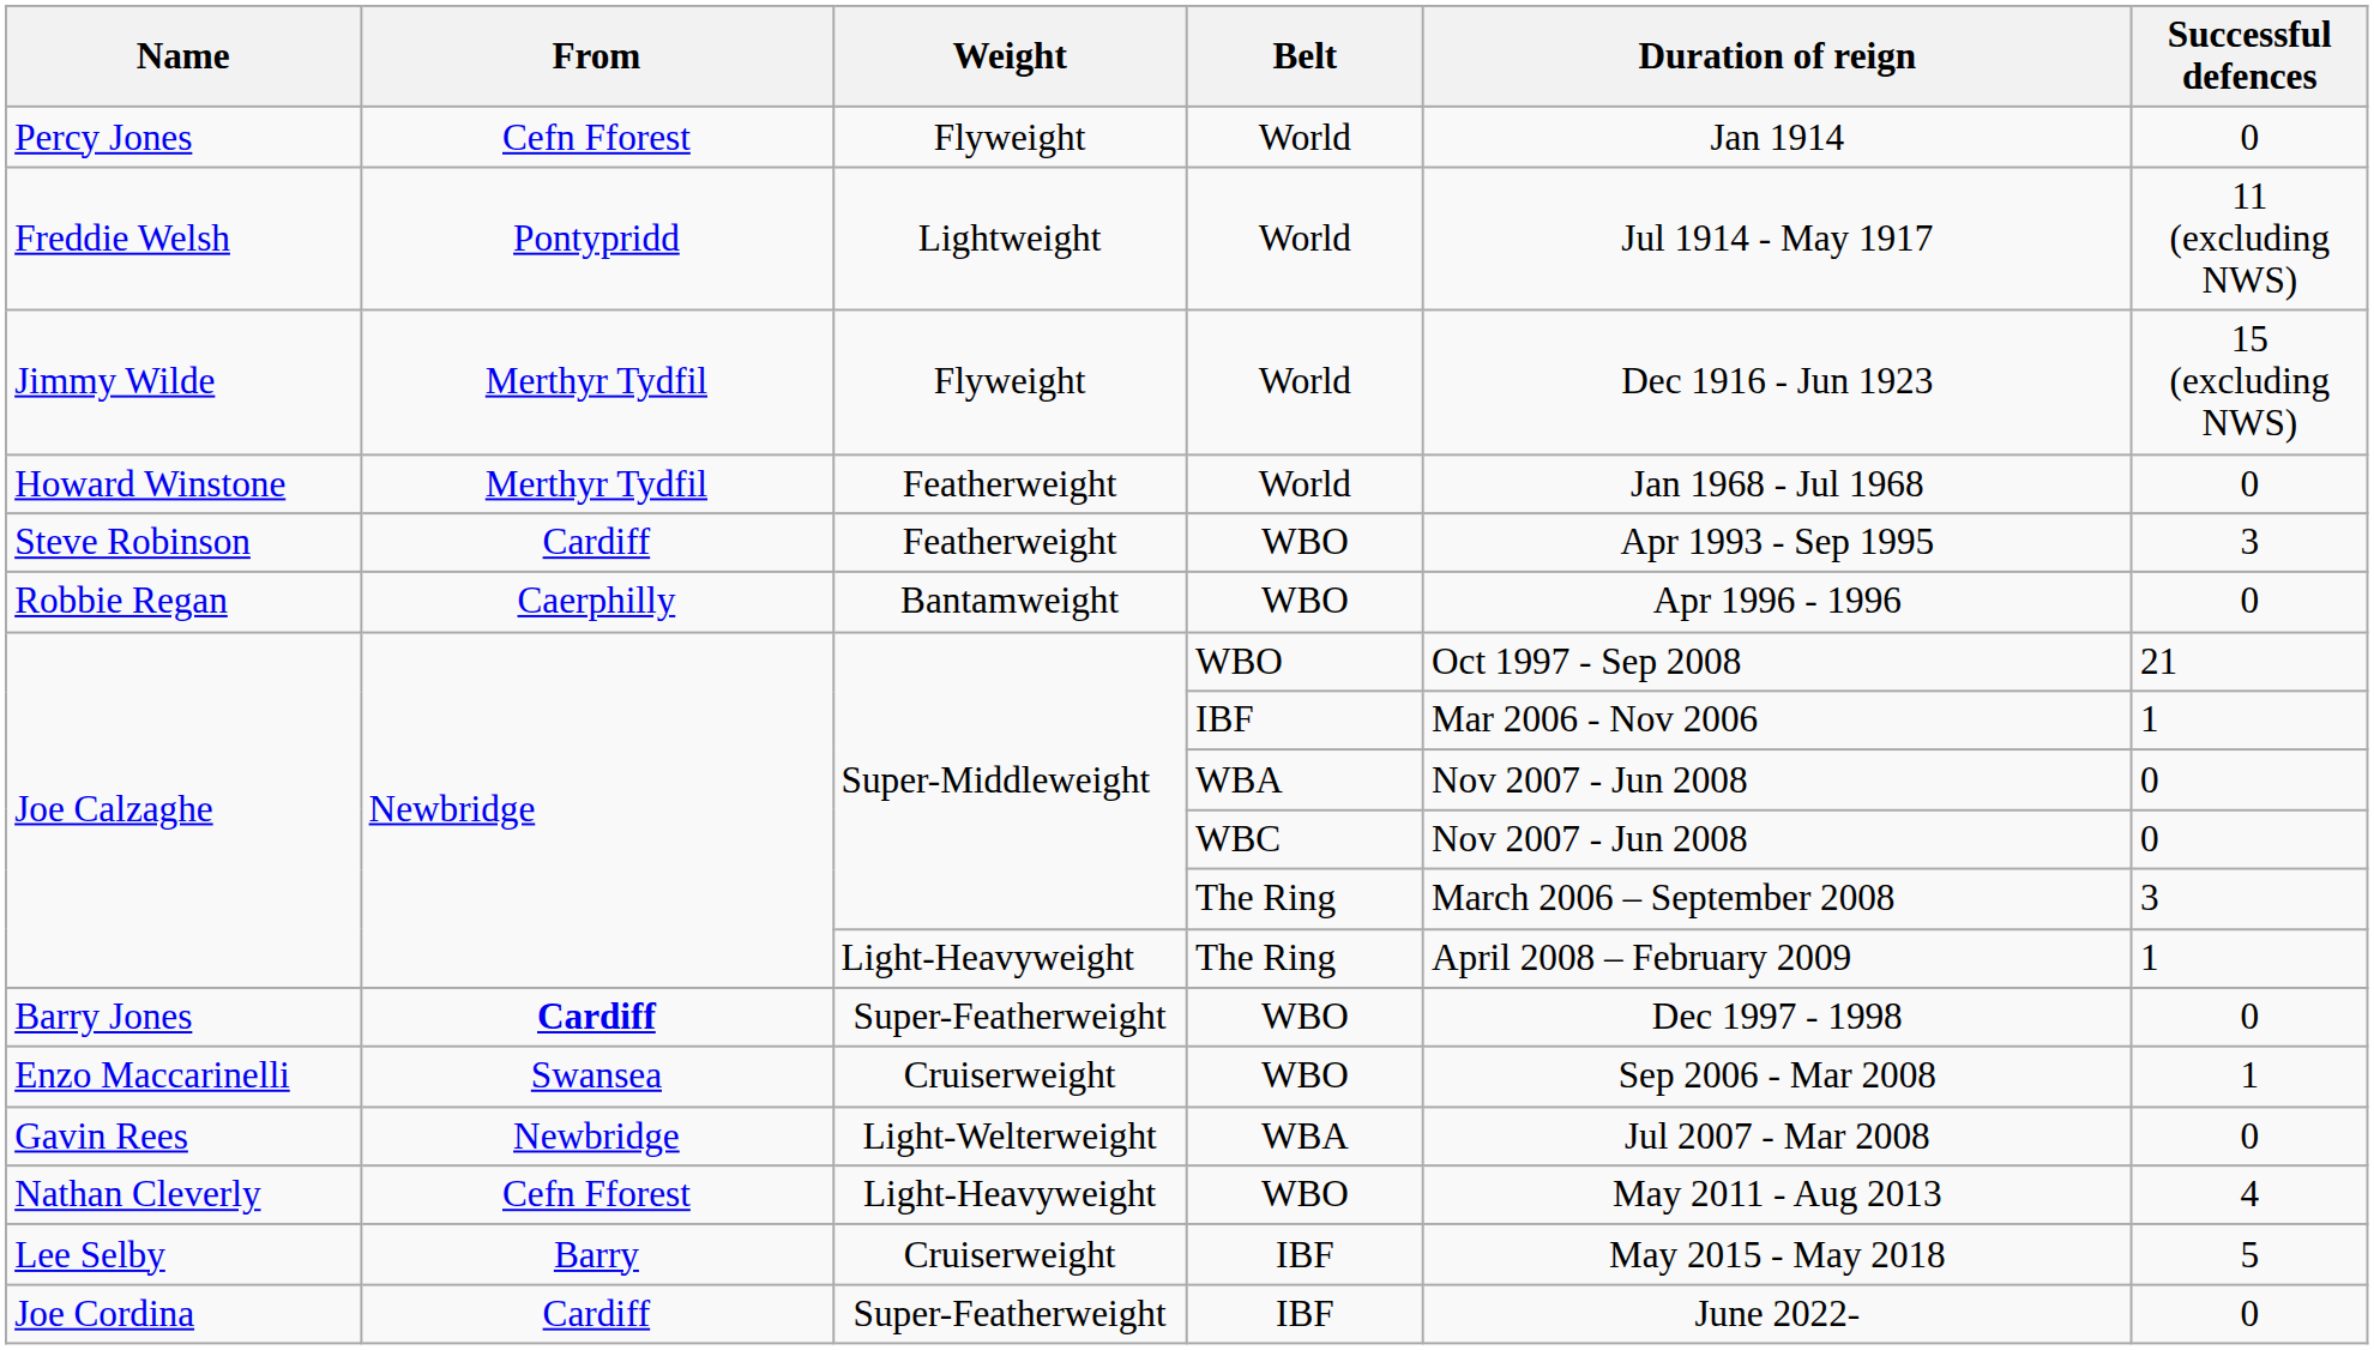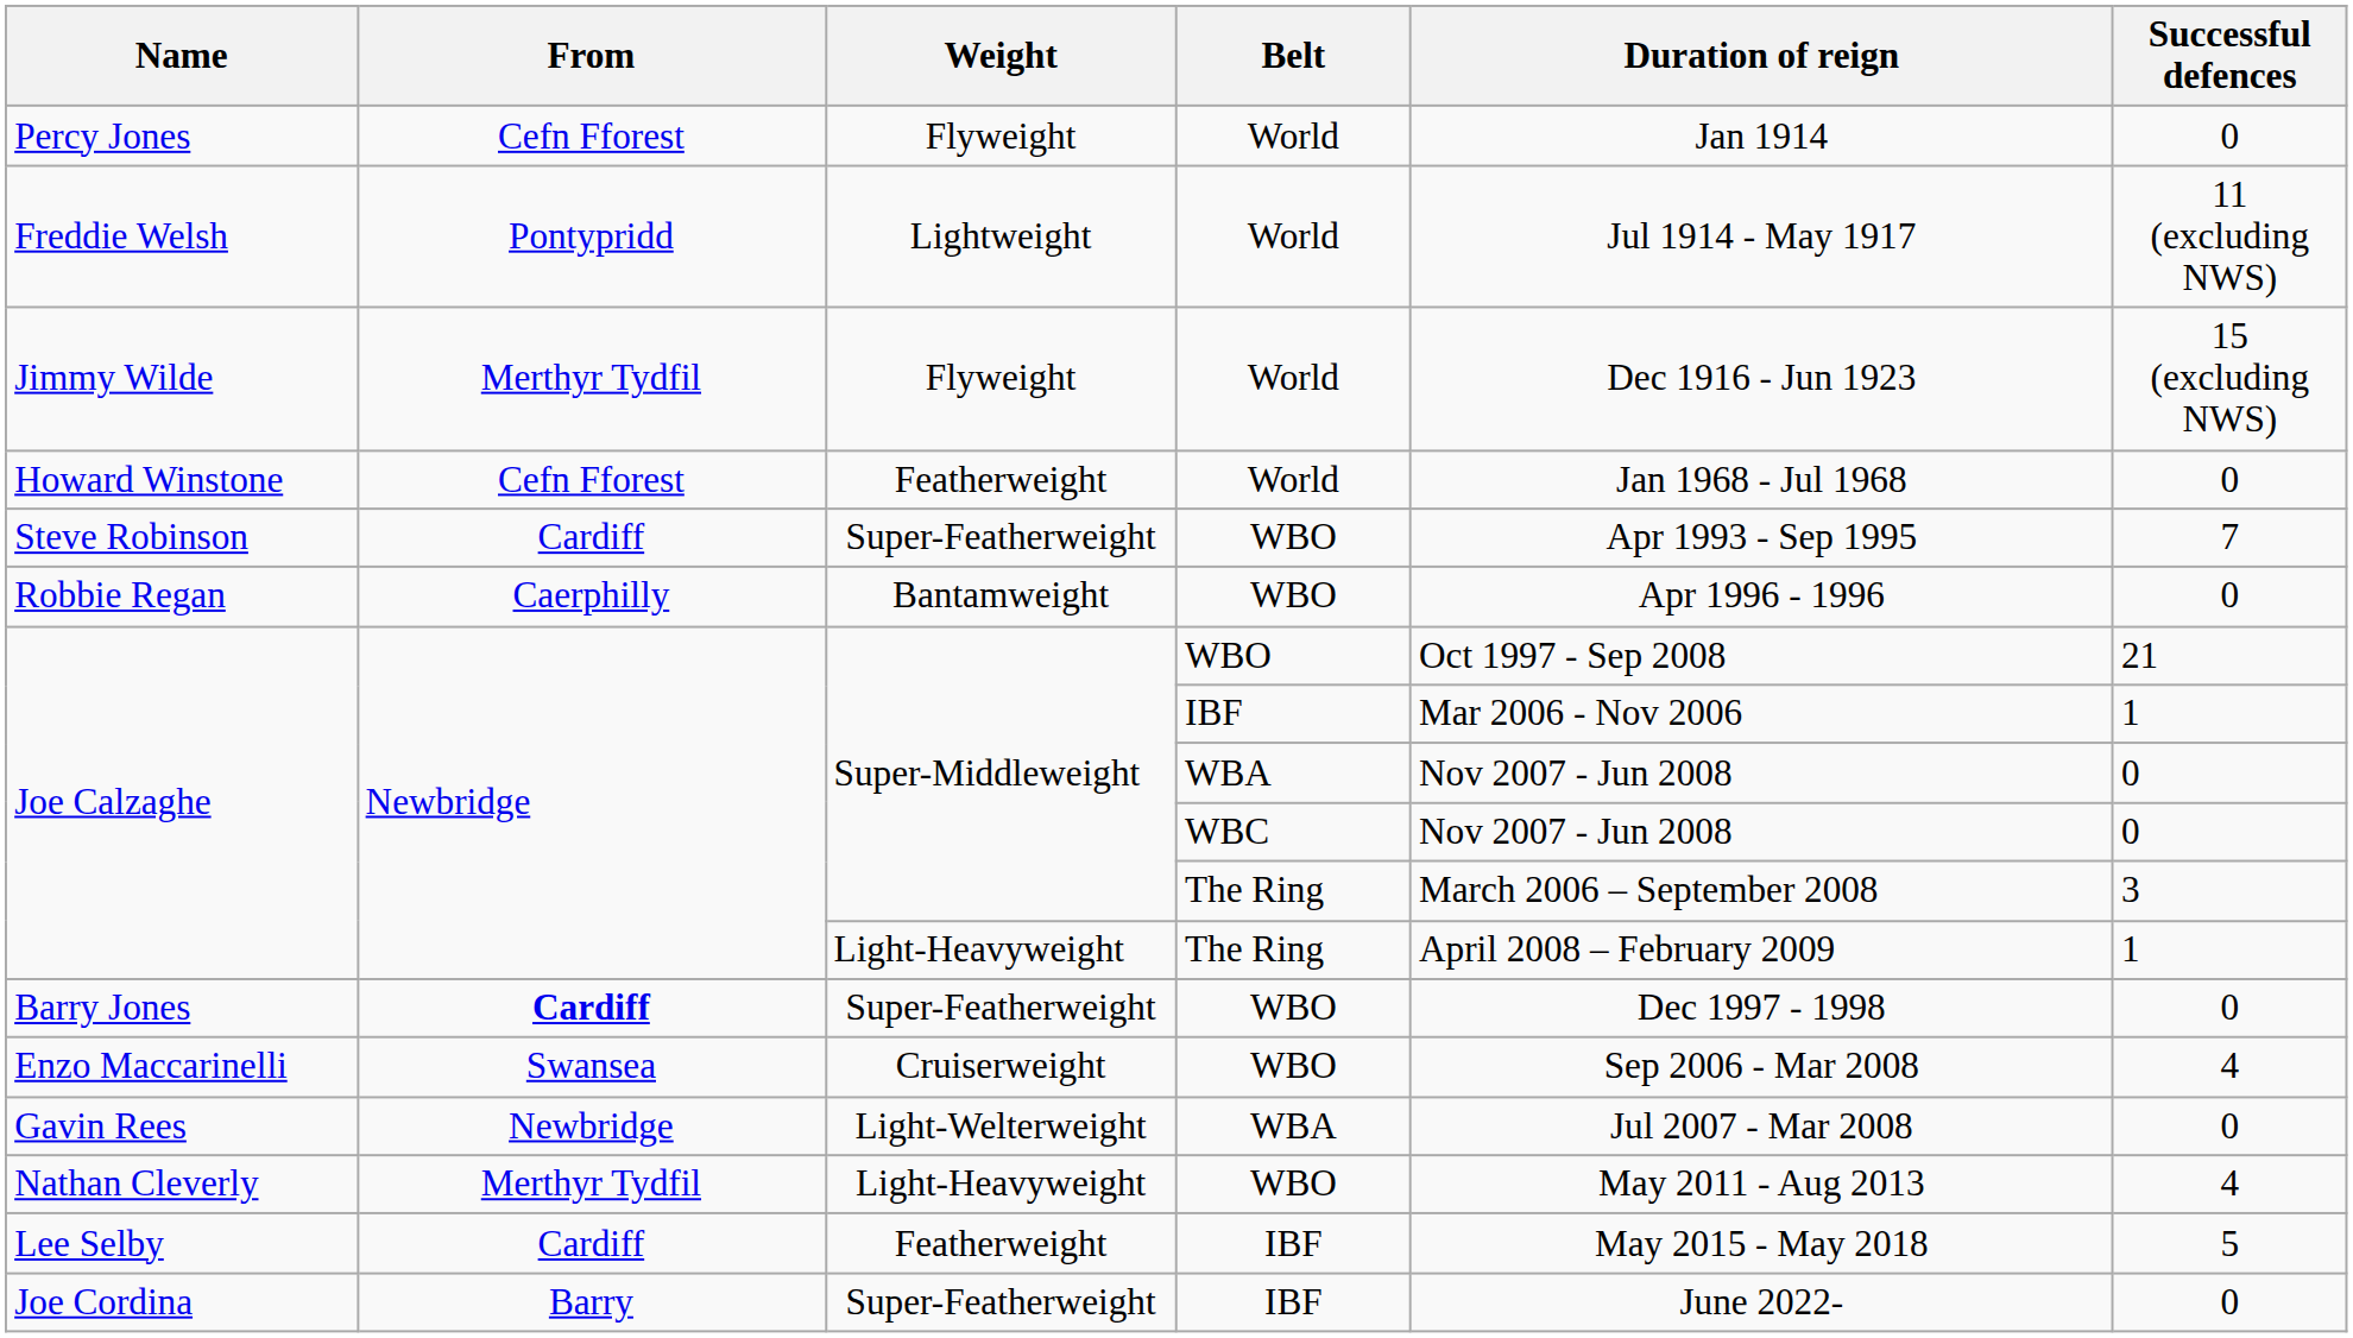 <table class="wikitable sortable" width="80%">
 <tr>
 <th width="15%">Name</th>
 <th width="20%">From</th>
 <th width="15%">Weight</th>
 <th width="10%">Belt</th>
 <th width="30%">Duration of reign</th>
 <th width="10%">Successful defences</th>
 </tr>
 <tr align="center">
 <td align="left"><a href='#'>Percy Jones</a></td>
 <td><a href='#'>Cefn Fforest</a></td>
 <td>Flyweight</td>
 <td>World</td>
 <td>Jan 1914</td>
 <td>0</td>
 </tr>
 <tr align="center">
 <td align="left"><a href='#'>Freddie Welsh</a></td>
 <td><a href='#'>Pontypridd</a></td>
 <td>Lightweight</td>
 <td>World</td>
 <td>Jul 1914 - May 1917</td>
 <td>11<br>(excluding NWS)</td>
 </tr>
 <tr align="center">
 <td align="left"><a href='#'>Jimmy Wilde</a></td>
 <td><a href='#'>Merthyr Tydfil</a></td>
 <td>Flyweight</td>
 <td>World</td>
 <td>Dec 1916 - Jun 1923</td>
 <td>15<br>(excluding NWS)</td>
 </tr>
 <tr align="center">
 <td align="left"><a href='#'>Howard Winstone</a></td>
-<td><a href='#'>Merthyr Tydfil</a></td>
+<td><a href='#'>Cefn Fforest</a></td>
 <td>Featherweight</td>
 <td>World</td>
 <td>Jan 1968 - Jul 1968</td>
 <td>0</td>
 </tr>
 <tr align="center">
 <td align="left"><a href='#'>Steve Robinson</a></td>
 <td><a href='#'>Cardiff</a></td>
-<td>Featherweight</td>
+<td>Super-Featherweight</td>
 <td>WBO</td>
 <td>Apr 1993 - Sep 1995</td>
-<td>3</td>
+<td>7</td>
 </tr>
 <tr align="center">
 <td align="left"><a href='#'>Robbie Regan</a></td>
 <td><a href='#'>Caerphilly</a></td>
 <td>Bantamweight</td>
 <td>WBO</td>
 <td>Apr 1996 - 1996</td>
 <td>0</td>
 </tr>
 <tr>
 <td rowspan="6"><a href='#'>Joe Calzaghe</a></td>
 <td rowspan="6"><a href='#'>Newbridge</a></td>
 <td rowspan="5">Super-Middleweight</td>
 <td>WBO</td>
 <td>Oct 1997 - Sep 2008</td>
 <td>21</td>
 </tr>
 <tr>
 <td>IBF</td>
 <td>Mar 2006 - Nov 2006</td>
 <td>1</td>
 </tr>
 <tr>
 <td>WBA</td>
 <td>Nov 2007 - Jun 2008</td>
 <td>0</td>
 </tr>
 <tr>
 <td>WBC</td>
 <td>Nov 2007 - Jun 2008</td>
 <td>0</td>
 </tr>
 <tr>
 <td>The Ring</td>
 <td>March 2006 – September 2008</td>
 <td>3</td>
 </tr>
 <tr>
 <td>Light-Heavyweight</td>
 <td>The Ring</td>
 <td>April 2008 – February 2009</td>
 <td>1</td>
 </tr>
 <tr align="center">
 <td align="left"><a href='#'>Barry Jones</a></td>
 <td><strong><a href='#'>Cardiff</a></strong></td>
 <td>Super-Featherweight</td>
 <td>WBO</td>
 <td>Dec 1997 - 1998</td>
 <td>0</td>
 </tr>
 <tr align="center">
 <td align="left"><a href='#'>Enzo Maccarinelli</a></td>
 <td><a href='#'>Swansea</a></td>
 <td>Cruiserweight</td>
 <td>WBO</td>
 <td>Sep 2006 - Mar 2008</td>
-<td>1</td>
+<td>4</td>
 </tr>
 <tr align="center">
 <td align="left"><a href='#'>Gavin Rees</a></td>
 <td><a href='#'>Newbridge</a></td>
 <td>Light-Welterweight</td>
 <td>WBA</td>
 <td>Jul 2007 - Mar 2008</td>
 <td>0</td>
 </tr>
 <tr align="center">
 <td align="left"><a href='#'>Nathan Cleverly</a></td>
-<td><a href='#'>Cefn Fforest</a></td>
+<td><a href='#'>Merthyr Tydfil</a></td>
 <td>Light-Heavyweight</td>
 <td>WBO</td>
 <td>May 2011 - Aug 2013</td>
 <td>4</td>
 </tr>
 <tr align="center">
 <td align="left"><a href='#'>Lee Selby</a></td>
-<td><a href='#'>Barry</a></td>
-<td>Cruiserweight</td>
+<td><a href='#'>Cardiff</a></td>
+<td>Featherweight</td>
 <td>IBF</td>
 <td>May 2015 - May 2018</td>
 <td>5</td>
 </tr>
 <tr align="center">
 <td align="left"><a href='#'>Joe Cordina</a></td>
-<td><a href='#'>Cardiff</a></td>
+<td><a href='#'>Barry</a></td>
 <td>Super-Featherweight</td>
 <td>IBF</td>
 <td>June 2022-</td>
 <td>0</td>
 </tr>
 </table>
